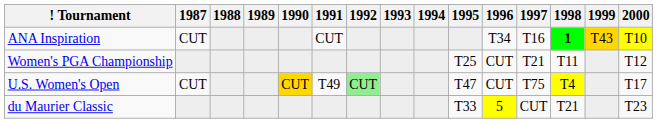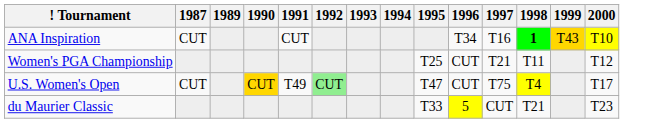 <table class="wikitable" style="font-size:95%;text-align:center;">
 <tr>
 <th>! Tournament</th>
 <th>1987</th>
-<th>1988</th>
 <th>1989</th>
 <th>1990</th>
 <th>1991</th>
 <th>1992</th>
 <th>1993</th>
 <th>1994</th>
 <th>1995</th>
 <th>1996</th>
 <th>1997</th>
 <th>1998</th>
 <th>1999</th>
 <th>2000</th>
 </tr>
 <tr>
 <td align=left><a href='#'>ANA Inspiration</a></td>
 <td>CUT</td>
-<td style="background:#eeeeee;"></td>
 <td style="background:#eeeeee;"></td>
 <td style="background:#eeeeee;"></td>
 <td>CUT</td>
 <td style="background:#eeeeee;"></td>
 <td style="background:#eeeeee;"></td>
 <td style="background:#eeeeee;"></td>
 <td style="background:#eeeeee;"></td>
 <td>T34</td>
 <td>T16</td>
 <td style="background:lime;"><strong>1</strong></td>
 <td style="background: gold;">T43</td>
 <td style="background:yellow;">T10</td>
 </tr>
 <tr>
 <td align=left><a href='#'>Women's PGA Championship</a></td>
 <td style="background:#eeeeee;"></td>
 <td style="background:#eeeeee;"></td>
 <td style="background:#eeeeee;"></td>
 <td style="background:#eeeeee;"></td>
 <td style="background:#eeeeee;"></td>
 <td style="background:#eeeeee;"></td>
 <td style="background:#eeeeee;"></td>
-<td style="background:#eeeeee;"></td>
 <td>T25</td>
 <td>CUT</td>
 <td>T21</td>
 <td>T11</td>
 <td style="background:#eeeeee;"></td>
 <td>T12</td>
 </tr>
 <tr>
 <td align=left><a href='#'>U.S. Women's Open</a></td>
 <td>CUT</td>
-<td style="background:#eeeeee;"></td>
 <td style="background:#eeeeee;"></td>
 <td style="background: gold;">CUT</td>
 <td>T49</td>
 <td style="background: lightgreen;">CUT</td>
 <td style="background:#eeeeee;"></td>
 <td style="background:#eeeeee;"></td>
 <td>T47</td>
 <td>CUT</td>
 <td>T75</td>
 <td style="background:yellow;">T4</td>
 <td style="background:#eeeeee;"></td>
 <td>T17</td>
 </tr>
 <tr>
 <td align=left><a href='#'>du Maurier Classic</a></td>
 <td style="background:#eeeeee;"></td>
 <td style="background:#eeeeee;"></td>
 <td style="background:#eeeeee;"></td>
 <td style="background:#eeeeee;"></td>
 <td style="background:#eeeeee;"></td>
 <td style="background:#eeeeee;"></td>
 <td style="background:#eeeeee;"></td>
-<td style="background:#eeeeee;"></td>
 <td>T33</td>
 <td style="background:yellow;">5</td>
 <td>CUT</td>
 <td>T21</td>
 <td style="background:#eeeeee;"></td>
 <td>T23</td>
 </tr>
 </table>
